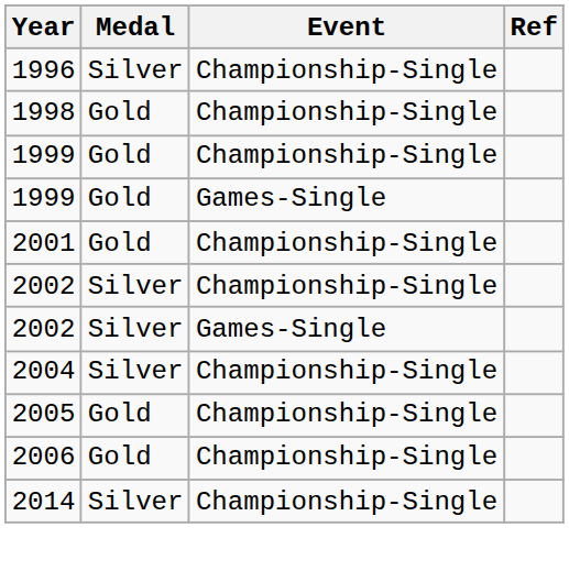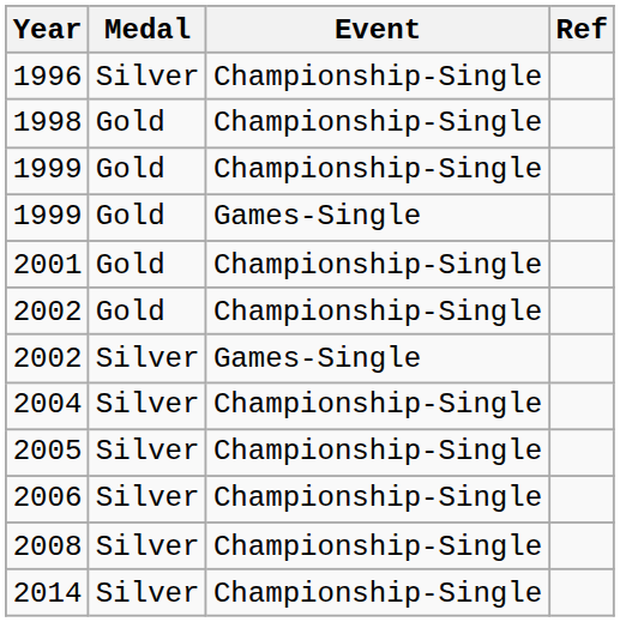 <table class="wikitable">
 <tr>
 <th>Year</th>
 <th>Medal</th>
 <th>Event</th>
 <th>Ref</th>
 </tr>
 <tr>
 <td>1996</td>
 <td>Silver</td>
 <td>Championship-Single</td>
 <td></td>
 </tr>
 <tr>
 <td>1998</td>
 <td>Gold</td>
 <td>Championship-Single</td>
 <td></td>
 </tr>
 <tr>
 <td>1999</td>
 <td>Gold</td>
 <td>Championship-Single</td>
 <td></td>
 </tr>
 <tr>
 <td>1999</td>
 <td>Gold</td>
 <td>Games-Single</td>
 <td></td>
 </tr>
 <tr>
 <td>2001</td>
 <td>Gold</td>
 <td>Championship-Single</td>
 <td></td>
 </tr>
 <tr>
 <td>2002</td>
-<td>Silver</td>
+<td>Gold</td>
 <td>Championship-Single</td>
 <td></td>
 </tr>
 <tr>
 <td>2002</td>
 <td>Silver</td>
 <td>Games-Single</td>
 <td></td>
 </tr>
 <tr>
 <td>2004</td>
 <td>Silver</td>
 <td>Championship-Single</td>
 <td></td>
 </tr>
 <tr>
 <td>2005</td>
-<td>Gold</td>
+<td>Silver</td>
 <td>Championship-Single</td>
 <td></td>
 </tr>
 <tr>
 <td>2006</td>
-<td>Gold</td>
+<td>Silver</td>
+<td>Championship-Single</td>
+<td></td>
+</tr>
+<tr>
+<td>2008</td>
+<td>Silver</td>
 <td>Championship-Single</td>
 <td></td>
 </tr>
 <tr>
 <td>2014</td>
 <td>Silver</td>
 <td>Championship-Single</td>
 <td></td>
 </tr>
 </table>
